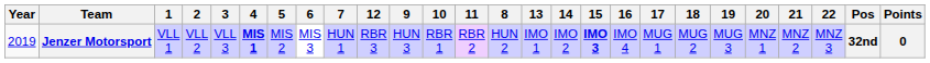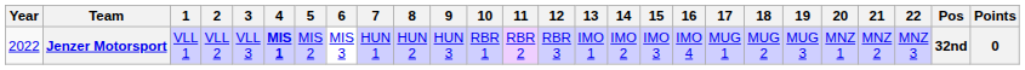 <table class="wikitable" style="text-align:center; font-size:85%">
 <tr>
 <th>Year</th>
 <th>Team</th>
 <th>1</th>
 <th>2</th>
 <th>3</th>
 <th>4</th>
 <th>5</th>
 <th>6</th>
 <th>7</th>
-<th>12</th>
+<th>8</th>
 <th>9</th>
 <th>10</th>
 <th>11</th>
-<th>8</th>
+<th>12</th>
 <th>13</th>
 <th>14</th>
 <th>15</th>
 <th>16</th>
 <th>17</th>
 <th>18</th>
 <th>19</th>
 <th>20</th>
 <th>21</th>
 <th>22</th>
 <th>Pos</th>
 <th>Points</th>
 </tr>
 <tr>
-<td><a href='#'>2019</a></td>
+<td><a href='#'>2022</a></td>
 <th nowrap><a href='#'>Jenzer Motorsport</a></th>
 <td style="background:#CFCFFF;"><a href='#'>VLL<br>1</a><br></td>
 <td style="background:#CFCFFF;"><a href='#'>VLL<br>2</a><br></td>
 <td style="background:#CFCFFF;"><a href='#'>VLL<br>3</a><br></td>
 <td style="background:#CFCFFF;"><strong><a href='#'>MIS<br>1</a><br></strong></td>
 <td style="background:#CFCFFF;"><a href='#'>MIS<br>2</a><br></td>
 <td style="background:#FFFFFF;"><a href='#'>MIS<br>3</a><br></td>
 <td style="background:#CFCFFF;"><a href='#'>HUN<br>1</a><br></td>
-<td style="background:#CFCFFF;"><a href='#'>RBR<br>3</a><br></td>
+<td style="background:#CFCFFF;"><a href='#'>HUN<br>2</a><br></td>
 <td style="background:#CFCFFF;"><a href='#'>HUN<br>3</a><br></td>
 <td style="background:#CFCFFF;"><a href='#'>RBR<br>1</a><br></td>
 <td style="background:#EFCFFF;"><a href='#'>RBR<br>2</a><br></td>
-<td style="background:#CFCFFF;"><a href='#'>HUN<br>2</a><br></td>
+<td style="background:#CFCFFF;"><a href='#'>RBR<br>3</a><br></td>
 <td style="background:#CFCFFF;"><a href='#'>IMO<br>1</a><br></td>
 <td style="background:#CFCFFF;"><a href='#'>IMO<br>2</a><br></td>
-<td style="background:#CFCFFF;"><strong><a href='#'>IMO<br>3</a><br></strong></td>
+<td style="background:#CFCFFF;"><a href='#'>IMO<br>3</a><br></td>
 <td style="background:#CFCFFF;"><a href='#'>IMO<br>4</a><br></td>
 <td style="background:#CFCFFF;"><a href='#'>MUG<br>1</a><br></td>
 <td style="background:#CFCFFF;"><a href='#'>MUG<br>2</a><br></td>
 <td style="background:#CFCFFF;"><a href='#'>MUG<br>3</a><br></td>
 <td style="background:#CFCFFF;"><a href='#'>MNZ<br>1</a><br></td>
 <td style="background:#CFCFFF;"><a href='#'>MNZ<br>2</a><br></td>
 <td style="background:#CFCFFF;"><a href='#'>MNZ<br>3</a><br></td>
 <th>32nd</th>
 <th>0</th>
 </tr>
 </table>
